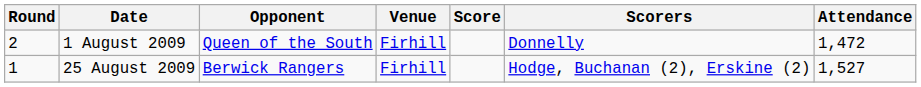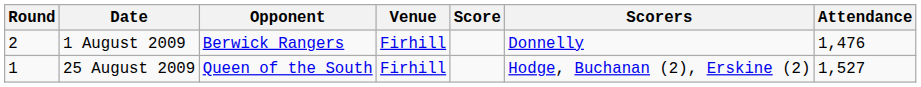 <table Class="wikitable">
 <tr>
 <th>Round</th>
 <th>Date</th>
 <th>Opponent</th>
 <th>Venue</th>
 <th>Score</th>
 <th>Scorers</th>
 <th>Attendance</th>
 </tr>
 <tr>
 <td>2</td>
 <td>1 August 2009</td>
-<td><a href='#'>Queen of the South</a></td>
+<td><a href='#'>Berwick Rangers</a></td>
 <td><a href='#'>Firhill</a></td>
 <td></td>
 <td><a href='#'>Donnelly</a></td>
-<td>1,472</td>
+<td>1,476</td>
 </tr>
 <tr>
 <td>1</td>
 <td>25 August 2009</td>
-<td><a href='#'>Berwick Rangers</a></td>
+<td><a href='#'>Queen of the South</a></td>
 <td><a href='#'>Firhill</a></td>
 <td></td>
 <td><a href='#'>Hodge</a>, <a href='#'>Buchanan</a> (2), <a href='#'>Erskine</a> (2)</td>
 <td>1,527</td>
 </tr>
 </table>
